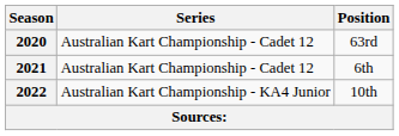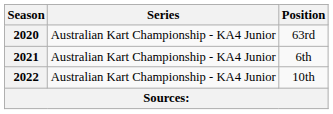 <table class="wikitable" style="font-size: 85%; text-align:center">
 <tr>
 <th>Season</th>
 <th>Series</th>
 <th>Position</th>
 </tr>
 <tr>
 <th>2020</th>
-<td align="left">Australian Kart Championship - Cadet 12</td>
+<td align="left">Australian Kart Championship - KA4 Junior</td>
 <td>63rd</td>
 </tr>
 <tr>
 <th>2021</th>
-<td align="left">Australian Kart Championship - Cadet 12</td>
+<td align="left">Australian Kart Championship - KA4 Junior</td>
 <td>6th</td>
 </tr>
 <tr>
 <th>2022</th>
 <td align="left">Australian Kart Championship - KA4 Junior</td>
 <td>10th</td>
 </tr>
 <tr>
 <th colspan="3">Sources:</th>
 </tr>
 </table>
